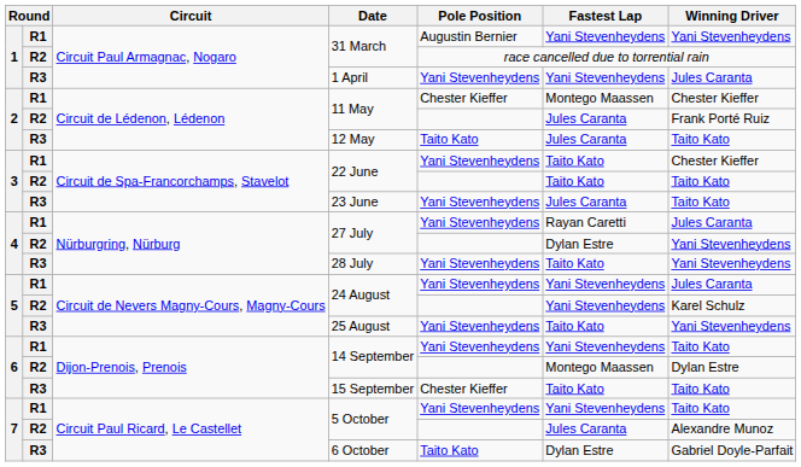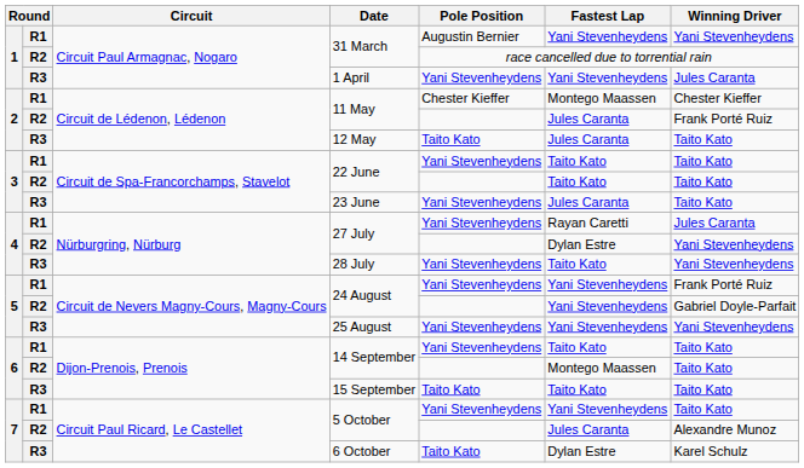 <table class="wikitable" style="font-size:85%">
 <tr>
 <th colspan=2>Round</th>
 <th>Circuit</th>
 <th>Date</th>
 <th>Pole Position</th>
 <th>Fastest Lap</th>
 <th>Winning Driver</th>
 </tr>
 <tr>
 <th rowspan=3>1</th>
 <th>R1</th>
 <td rowspan=3> <a href='#'>Circuit Paul Armagnac</a>, <a href='#'>Nogaro</a></td>
 <td rowspan=2>31 March</td>
 <td> Augustin Bernier</td>
 <td> <a href='#'>Yani Stevenheydens</a></td>
 <td> <a href='#'>Yani Stevenheydens</a></td>
 </tr>
 <tr>
 <th>R2</th>
 <td colspan=3 align=center><em>race cancelled due to torrential rain</em></td>
 </tr>
 <tr>
 <th>R3</th>
 <td>1 April</td>
 <td> <a href='#'>Yani Stevenheydens</a></td>
 <td> <a href='#'>Yani Stevenheydens</a></td>
 <td> <a href='#'>Jules Caranta</a></td>
 </tr>
 <tr>
 <th rowspan=3>2</th>
 <th>R1</th>
 <td rowspan=3> <a href='#'>Circuit de Lédenon</a>, <a href='#'>Lédenon</a></td>
 <td rowspan=2>11 May</td>
 <td> Chester Kieffer</td>
 <td> Montego Maassen</td>
 <td> Chester Kieffer</td>
 </tr>
 <tr>
 <th>R2</th>
 <td></td>
 <td> <a href='#'>Jules Caranta</a></td>
 <td> Frank Porté Ruiz</td>
 </tr>
 <tr>
 <th>R3</th>
 <td>12 May</td>
 <td> <a href='#'>Taito Kato</a></td>
 <td> <a href='#'>Jules Caranta</a></td>
 <td> <a href='#'>Taito Kato</a></td>
 </tr>
 <tr>
 <th rowspan=3>3</th>
 <th>R1</th>
 <td rowspan=3> <a href='#'>Circuit de Spa-Francorchamps</a>, <a href='#'>Stavelot</a></td>
 <td rowspan=2>22 June</td>
 <td> <a href='#'>Yani Stevenheydens</a></td>
 <td> <a href='#'>Taito Kato</a></td>
-<td> Chester Kieffer</td>
+<td> <a href='#'>Taito Kato</a></td>
 </tr>
 <tr>
 <th>R2</th>
 <td></td>
 <td> <a href='#'>Taito Kato</a></td>
 <td> <a href='#'>Taito Kato</a></td>
 </tr>
 <tr>
 <th>R3</th>
 <td>23 June</td>
 <td> <a href='#'>Yani Stevenheydens</a></td>
 <td> <a href='#'>Jules Caranta</a></td>
 <td> <a href='#'>Taito Kato</a></td>
 </tr>
 <tr>
 <th rowspan=3>4</th>
 <th>R1</th>
 <td rowspan=3> <a href='#'>Nürburgring</a>, <a href='#'>Nürburg</a></td>
 <td rowspan=2>27 July</td>
 <td> <a href='#'>Yani Stevenheydens</a></td>
 <td> Rayan Caretti</td>
 <td> <a href='#'>Jules Caranta</a></td>
 </tr>
 <tr>
 <th>R2</th>
 <td></td>
 <td> Dylan Estre</td>
 <td> <a href='#'>Yani Stevenheydens</a></td>
 </tr>
 <tr>
 <th>R3</th>
 <td>28 July</td>
 <td> <a href='#'>Yani Stevenheydens</a></td>
 <td> <a href='#'>Taito Kato</a></td>
 <td> <a href='#'>Yani Stevenheydens</a></td>
 </tr>
 <tr>
 <th rowspan=3>5</th>
 <th>R1</th>
 <td rowspan=3 nowrap> <a href='#'>Circuit de Nevers Magny-Cours</a>, <a href='#'>Magny-Cours</a></td>
 <td rowspan=2>24 August</td>
 <td> <a href='#'>Yani Stevenheydens</a></td>
 <td> <a href='#'>Yani Stevenheydens</a></td>
-<td> <a href='#'>Jules Caranta</a></td>
+<td> Frank Porté Ruiz</td>
 </tr>
 <tr>
 <th>R2</th>
 <td></td>
 <td> <a href='#'>Yani Stevenheydens</a></td>
-<td> Karel Schulz</td>
+<td> Gabriel Doyle-Parfait</td>
 </tr>
 <tr>
 <th>R3</th>
 <td>25 August</td>
 <td> <a href='#'>Yani Stevenheydens</a></td>
-<td> <a href='#'>Taito Kato</a></td>
+<td> <a href='#'>Yani Stevenheydens</a></td>
 <td> <a href='#'>Yani Stevenheydens</a></td>
 </tr>
 <tr>
 <th rowspan=3>6</th>
 <th>R1</th>
 <td rowspan=3> <a href='#'>Dijon-Prenois</a>, <a href='#'>Prenois</a></td>
 <td rowspan=2 nowrap>14 September</td>
 <td> <a href='#'>Yani Stevenheydens</a></td>
-<td> <a href='#'>Yani Stevenheydens</a></td>
+<td> <a href='#'>Taito Kato</a></td>
 <td> <a href='#'>Taito Kato</a></td>
 </tr>
 <tr>
 <th>R2</th>
 <td></td>
 <td> Montego Maassen</td>
-<td> Dylan Estre</td>
+<td> <a href='#'>Taito Kato</a></td>
 </tr>
 <tr>
 <th>R3</th>
 <td>15 September</td>
-<td> Chester Kieffer</td>
+<td> <a href='#'>Taito Kato</a></td>
 <td> <a href='#'>Taito Kato</a></td>
 <td> <a href='#'>Taito Kato</a></td>
 </tr>
 <tr>
 <th rowspan=3>7</th>
 <th>R1</th>
 <td rowspan=3> <a href='#'>Circuit Paul Ricard</a>, <a href='#'>Le Castellet</a></td>
 <td rowspan=2>5 October</td>
 <td> <a href='#'>Yani Stevenheydens</a></td>
 <td> <a href='#'>Yani Stevenheydens</a></td>
 <td> <a href='#'>Taito Kato</a></td>
 </tr>
 <tr>
 <th>R2</th>
 <td></td>
 <td> <a href='#'>Jules Caranta</a></td>
 <td> Alexandre Munoz</td>
 </tr>
 <tr>
 <th>R3</th>
 <td>6 October</td>
 <td> <a href='#'>Taito Kato</a></td>
 <td> Dylan Estre</td>
-<td> Gabriel Doyle-Parfait</td>
+<td> Karel Schulz</td>
 </tr>
 </table>
